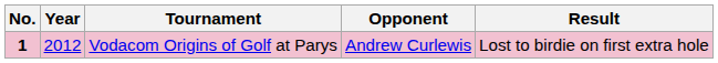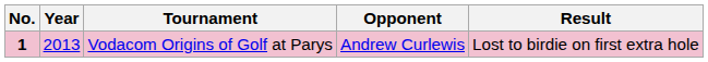 <table class="wikitable" style="font-size:95%;">
 <tr>
 <th>No.</th>
 <th>Year</th>
 <th>Tournament</th>
 <th>Opponent</th>
 <th>Result</th>
 </tr>
 <tr style="background:#F2C1D1;">
 <td align=center><strong>1</strong></td>
-<td><a href='#'>2012</a></td>
+<td><a href='#'>2013</a></td>
 <td><a href='#'>Vodacom Origins of Golf</a> at Parys</td>
 <td> <a href='#'>Andrew Curlewis</a></td>
 <td>Lost to birdie on first extra hole</td>
 </tr>
 </table>
